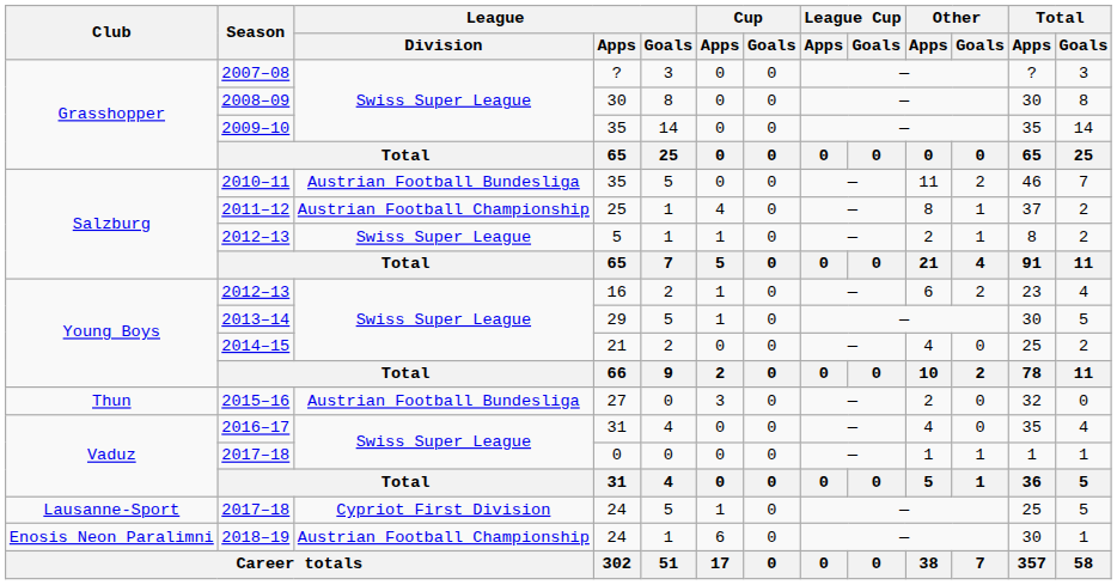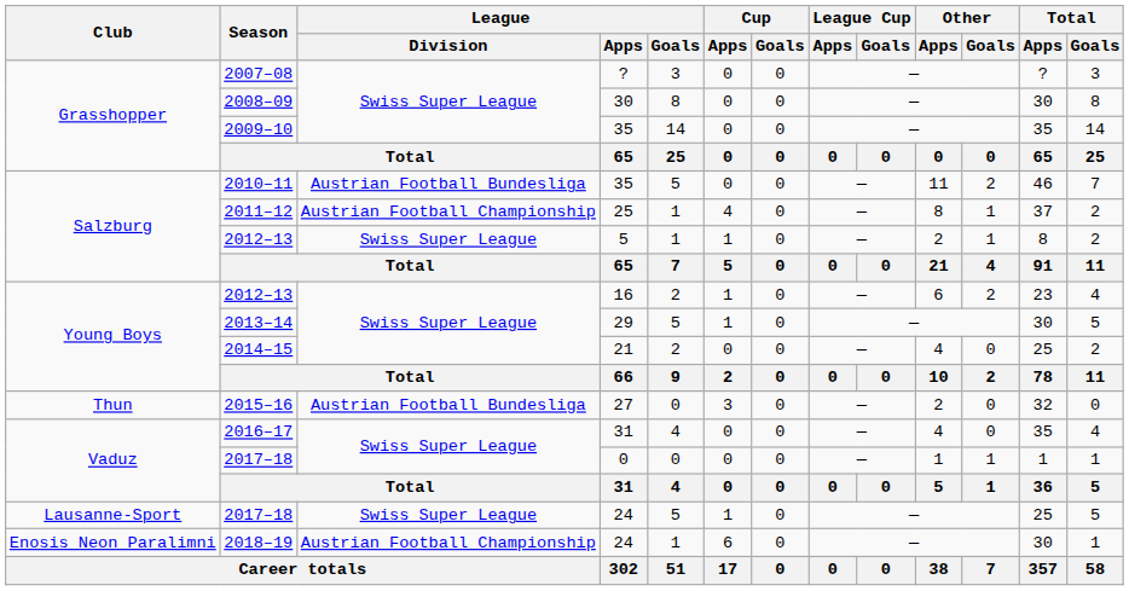 <table class="wikitable" style="font-size:90%; text-align: center">
 <tr>
 <th rowspan=2>Club</th>
 <th rowspan=2>Season</th>
 <th colspan=3>League</th>
 <th colspan=2>Cup</th>
 <th colspan=2>League Cup</th>
 <th colspan=2>Other</th>
 <th colspan=2>Total</th>
 </tr>
 <tr>
 <th>Division</th>
 <th>Apps</th>
 <th>Goals</th>
 <th>Apps</th>
 <th>Goals</th>
 <th>Apps</th>
 <th>Goals</th>
 <th>Apps</th>
 <th>Goals</th>
 <th>Apps</th>
 <th>Goals</th>
 </tr>
 <tr>
 <td rowspan=4><a href='#'>Grasshopper</a></td>
 <td><a href='#'>2007–08</a></td>
 <td rowspan=3><a href='#'>Swiss Super League</a></td>
 <td>?</td>
 <td>3</td>
 <td>0</td>
 <td>0</td>
 <td colspan=4>—</td>
 <td>?</td>
 <td>3</td>
 </tr>
 <tr>
 <td><a href='#'>2008–09</a></td>
 <td>30</td>
 <td>8</td>
 <td>0</td>
 <td>0</td>
 <td colspan=4>—</td>
 <td>30</td>
 <td>8</td>
 </tr>
 <tr>
 <td><a href='#'>2009–10</a></td>
 <td>35</td>
 <td>14</td>
 <td>0</td>
 <td>0</td>
 <td colspan=4>—</td>
 <td>35</td>
 <td>14</td>
 </tr>
 <tr>
 <th colspan=2>Total</th>
 <th>65</th>
 <th>25</th>
 <th>0</th>
 <th>0</th>
 <th>0</th>
 <th>0</th>
 <th>0</th>
 <th>0</th>
 <th>65</th>
 <th>25</th>
 </tr>
 <tr>
 <td rowspan=4><a href='#'>Salzburg</a></td>
 <td><a href='#'>2010–11</a></td>
 <td><a href='#'>Austrian Football Bundesliga</a></td>
 <td>35</td>
 <td>5</td>
 <td>0</td>
 <td>0</td>
 <td colspan=2>—</td>
 <td>11</td>
 <td>2</td>
 <td>46</td>
 <td>7</td>
 </tr>
 <tr>
 <td><a href='#'>2011–12</a></td>
 <td><a href='#'>Austrian Football Championship</a></td>
 <td>25</td>
 <td>1</td>
 <td>4</td>
 <td>0</td>
 <td colspan=2>—</td>
 <td>8</td>
 <td>1</td>
 <td>37</td>
 <td>2</td>
 </tr>
 <tr>
 <td><a href='#'>2012–13</a></td>
 <td><a href='#'>Swiss Super League</a></td>
 <td>5</td>
 <td>1</td>
 <td>1</td>
 <td>0</td>
 <td colspan=2>—</td>
 <td>2</td>
 <td>1</td>
 <td>8</td>
 <td>2</td>
 </tr>
 <tr>
 <th colspan=2>Total</th>
 <th>65</th>
 <th>7</th>
 <th>5</th>
 <th>0</th>
 <th>0</th>
 <th>0</th>
 <th>21</th>
 <th>4</th>
 <th>91</th>
 <th>11</th>
 </tr>
 <tr>
 <td rowspan=4><a href='#'>Young Boys</a></td>
 <td><a href='#'>2012–13</a></td>
 <td rowspan=3><a href='#'>Swiss Super League</a></td>
 <td>16</td>
 <td>2</td>
 <td>1</td>
 <td>0</td>
 <td colspan=2>—</td>
 <td>6</td>
 <td>2</td>
 <td>23</td>
 <td>4</td>
 </tr>
 <tr>
 <td><a href='#'>2013–14</a></td>
 <td>29</td>
 <td>5</td>
 <td>1</td>
 <td>0</td>
 <td colspan=4>—</td>
 <td>30</td>
 <td>5</td>
 </tr>
 <tr>
 <td><a href='#'>2014–15</a></td>
 <td>21</td>
 <td>2</td>
 <td>0</td>
 <td>0</td>
 <td colspan=2>—</td>
 <td>4</td>
 <td>0</td>
 <td>25</td>
 <td>2</td>
 </tr>
 <tr>
 <th colspan=2>Total</th>
 <th>66</th>
 <th>9</th>
 <th>2</th>
 <th>0</th>
 <th>0</th>
 <th>0</th>
 <th>10</th>
 <th>2</th>
 <th>78</th>
 <th>11</th>
 </tr>
 <tr>
 <td><a href='#'>Thun</a></td>
 <td><a href='#'>2015–16</a></td>
 <td><a href='#'>Austrian Football Bundesliga</a></td>
 <td>27</td>
 <td>0</td>
 <td>3</td>
 <td>0</td>
 <td colspan=2>—</td>
 <td>2</td>
 <td>0</td>
 <td>32</td>
 <td>0</td>
 </tr>
 <tr>
 <td rowspan=3><a href='#'>Vaduz</a></td>
 <td><a href='#'>2016–17</a></td>
 <td rowspan=2><a href='#'>Swiss Super League</a></td>
 <td>31</td>
 <td>4</td>
 <td>0</td>
 <td>0</td>
 <td colspan=2>—</td>
 <td>4</td>
 <td>0</td>
 <td>35</td>
 <td>4</td>
 </tr>
 <tr>
 <td><a href='#'>2017–18</a></td>
 <td>0</td>
 <td>0</td>
 <td>0</td>
 <td>0</td>
 <td colspan=2>—</td>
 <td>1</td>
 <td>1</td>
 <td>1</td>
 <td>1</td>
 </tr>
 <tr>
 <th colspan=2>Total</th>
 <th>31</th>
 <th>4</th>
 <th>0</th>
 <th>0</th>
 <th>0</th>
 <th>0</th>
 <th>5</th>
 <th>1</th>
 <th>36</th>
 <th>5</th>
 </tr>
 <tr>
 <td><a href='#'>Lausanne-Sport</a></td>
 <td><a href='#'>2017–18</a></td>
-<td><a href='#'>Cypriot First Division</a></td>
+<td><a href='#'>Swiss Super League</a></td>
 <td>24</td>
 <td>5</td>
 <td>1</td>
 <td>0</td>
 <td colspan=4>—</td>
 <td>25</td>
 <td>5</td>
 </tr>
 <tr>
 <td><a href='#'>Enosis Neon Paralimni</a></td>
 <td><a href='#'>2018–19</a></td>
 <td><a href='#'>Austrian Football Championship</a></td>
 <td>24</td>
 <td>1</td>
 <td>6</td>
 <td>0</td>
 <td colspan=4>—</td>
 <td>30</td>
 <td>1</td>
 </tr>
 <tr>
 <th colspan=3>Career totals</th>
 <th>302</th>
 <th>51</th>
 <th>17</th>
 <th>0</th>
 <th>0</th>
 <th>0</th>
 <th>38</th>
 <th>7</th>
 <th>357</th>
 <th>58</th>
 </tr>
 </table>
